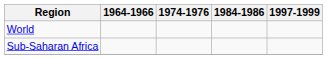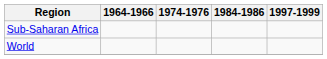 <table class="wikitable">
 <tr>
 <th>Region</th>
 <th>1964-1966</th>
 <th>1974-1976</th>
 <th>1984-1986</th>
 <th>1997-1999</th>
 </tr>
 <tr>
-<td><a href='#'>World</a></td>
+<td><a href='#'>Sub-Saharan Africa</a></td>
 <td></td>
 <td></td>
 <td></td>
 <td></td>
 </tr>
 <tr>
-<td><a href='#'>Sub-Saharan Africa</a></td>
+<td><a href='#'>World</a></td>
 <td></td>
 <td></td>
 <td></td>
 <td></td>
 </tr>
 <tr>
 </tr>
 </table>
